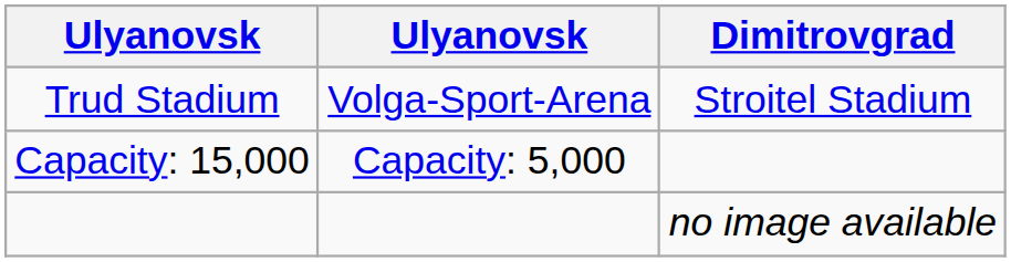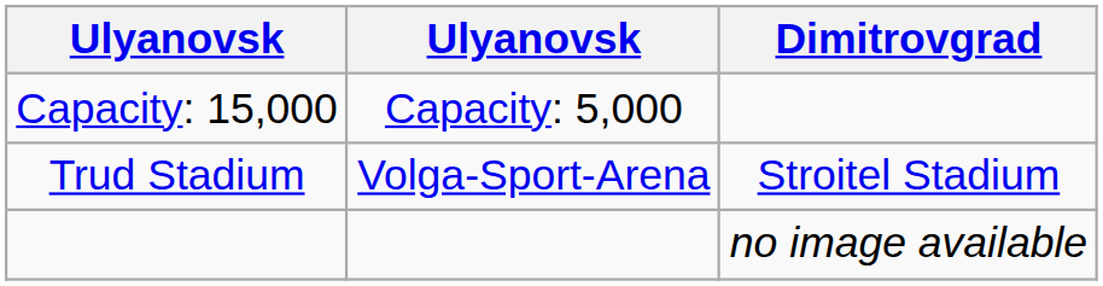 <table class="wikitable" style="text-align:center">
 <tr>
 <th><a href='#'>Ulyanovsk</a></th>
 <th><a href='#'>Ulyanovsk</a></th>
 <th><a href='#'>Dimitrovgrad</a></th>
 </tr>
 <tr>
+<td><a href='#'>Capacity</a>: 15,000</td>
+<td><a href='#'>Capacity</a>: 5,000</td>
+<td></td>
+</tr>
+<tr>
 <td><a href='#'>Trud Stadium</a></td>
 <td><a href='#'>Volga-Sport-Arena</a></td>
 <td><a href='#'>Stroitel Stadium</a></td>
-</tr>
-<tr>
-<td><a href='#'>Capacity</a>: 15,000</td>
-<td><a href='#'>Capacity</a>: 5,000</td>
-<td></td>
 </tr>
 <tr>
 <td></td>
 <td></td>
 <td><em>no image available</em></td>
 </tr>
 </table>
